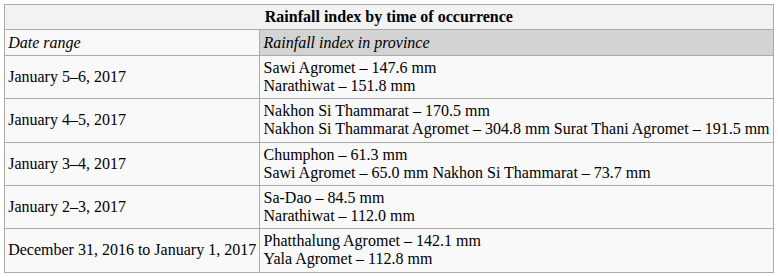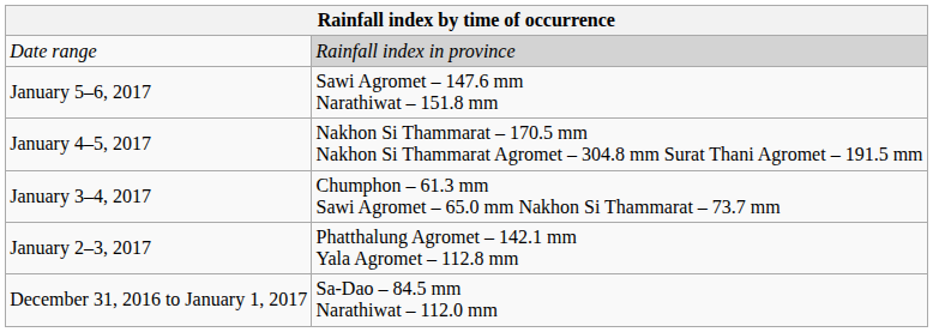 <table class="wikitable">
 <tr>
 <th colspan="2">Rainfall index by time of occurrence</th>
 </tr>
 <tr>
 <td><em>Date range</em></td>
 <td style="background: lightgrey;"><em>Rainfall index in province</em></td>
 </tr>
 <tr>
 <td>January 5–6, 2017</td>
 <td>Sawi Agromet – 147.6 mm<br>Narathiwat – 151.8 mm</td>
 </tr>
 <tr>
 <td>January 4–5, 2017</td>
 <td>Nakhon Si Thammarat – 170.5 mm<br>Nakhon Si Thammarat Agromet – 304.8 mm Surat Thani Agromet – 191.5 mm</td>
 </tr>
 <tr>
 <td>January 3–4, 2017</td>
 <td>Chumphon – 61.3 mm<br>Sawi Agromet – 65.0 mm Nakhon Si Thammarat – 73.7 mm</td>
 </tr>
 <tr>
 <td>January 2–3, 2017</td>
-<td>Sa-Dao – 84.5 mm<br>Narathiwat – 112.0 mm</td>
+<td>Phatthalung Agromet – 142.1 mm<br>Yala Agromet – 112.8 mm</td>
 </tr>
 <tr>
 <td>December 31, 2016 to January 1, 2017</td>
-<td>Phatthalung Agromet – 142.1 mm<br>Yala Agromet – 112.8 mm</td>
+<td>Sa-Dao – 84.5 mm<br>Narathiwat – 112.0 mm</td>
 </tr>
 </table>
